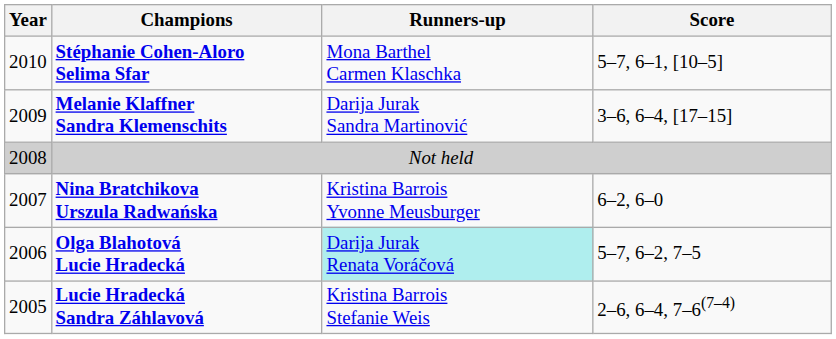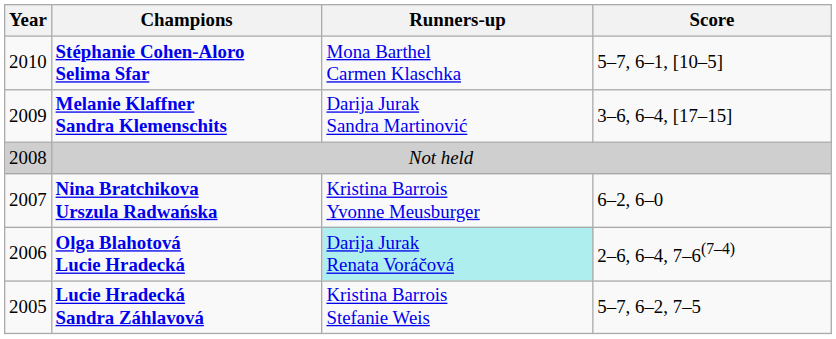 <table class="wikitable" style="font-size:90%">
 <tr>
 <th>Year</th>
 <th width="200">Champions</th>
 <th width="200">Runners-up</th>
 <th width="175">Score</th>
 </tr>
 <tr>
 <td>2010</td>
 <td> <strong><a href='#'>Stéphanie Cohen-Aloro</a></strong> <br>  <strong><a href='#'>Selima Sfar</a></strong></td>
 <td> <a href='#'>Mona Barthel</a> <br>  <a href='#'>Carmen Klaschka</a></td>
 <td>5–7, 6–1, [10–5]</td>
 </tr>
 <tr>
 <td>2009</td>
 <td> <strong><a href='#'>Melanie Klaffner</a></strong> <br>  <strong><a href='#'>Sandra Klemenschits</a></strong></td>
 <td> <a href='#'>Darija Jurak</a> <br>  <a href='#'>Sandra Martinović</a></td>
 <td>3–6, 6–4, [17–15]</td>
 </tr>
 <tr>
 <td style="background:#cfcfcf">2008</td>
 <td colspan=3 align=center style="background:#cfcfcf"><em>Not held</em></td>
 </tr>
 <tr>
 <td>2007</td>
 <td> <strong><a href='#'>Nina Bratchikova</a></strong> <br>  <strong><a href='#'>Urszula Radwańska</a></strong></td>
 <td> <a href='#'>Kristina Barrois</a> <br>  <a href='#'>Yvonne Meusburger</a></td>
 <td>6–2, 6–0</td>
 </tr>
 <tr>
 <td>2006</td>
 <td> <strong><a href='#'>Olga Blahotová</a></strong> <br>  <strong><a href='#'>Lucie Hradecká</a></strong></td>
 <td style="background: paleturquoise;"> <a href='#'>Darija Jurak</a> <br>  <a href='#'>Renata Voráčová</a></td>
-<td>5–7, 6–2, 7–5</td>
+<td>2–6, 6–4, 7–6<sup>(7–4)</sup></td>
 </tr>
 <tr>
 <td>2005</td>
 <td> <strong><a href='#'>Lucie Hradecká</a></strong> <br>  <strong><a href='#'>Sandra Záhlavová</a></strong></td>
 <td> <a href='#'>Kristina Barrois</a> <br>  <a href='#'>Stefanie Weis</a></td>
-<td>2–6, 6–4, 7–6<sup>(7–4)</sup></td>
+<td>5–7, 6–2, 7–5</td>
 </tr>
 </table>
